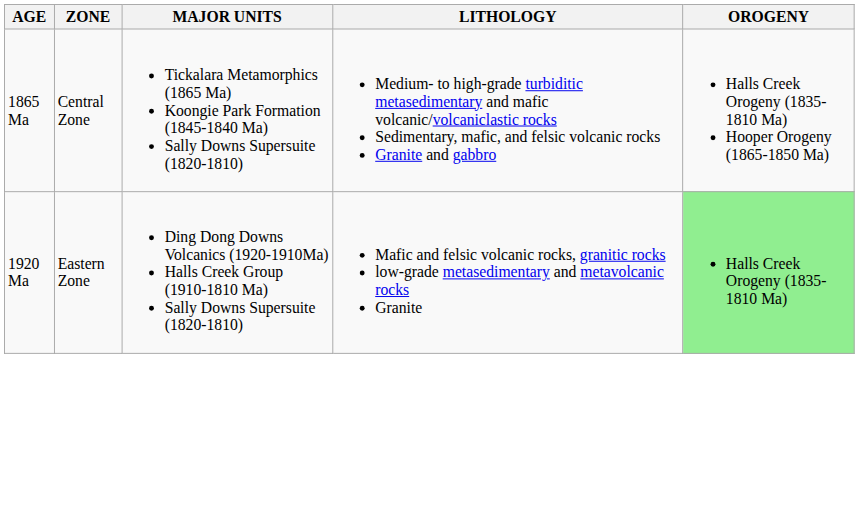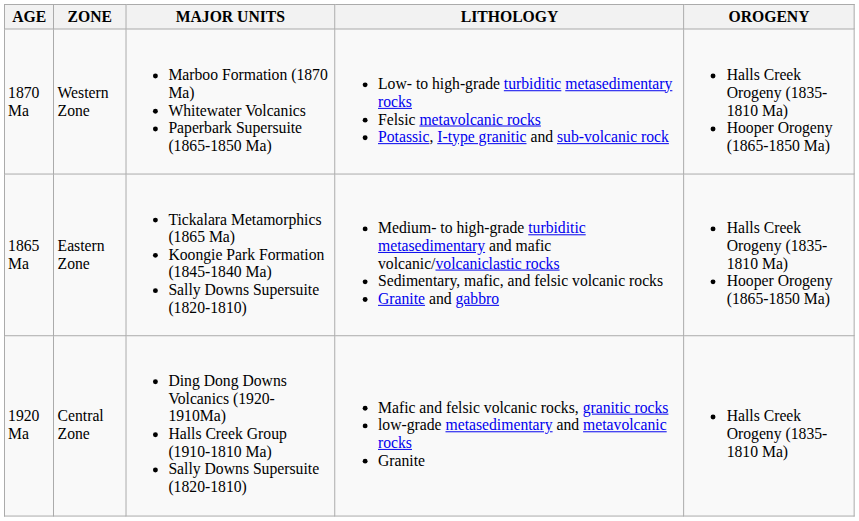 <table class="wikitable">
 <tr>
 <th>AGE</th>
 <th>ZONE</th>
 <th>MAJOR UNITS</th>
 <th>LITHOLOGY</th>
 <th>OROGENY</th>
 </tr>
 <tr>
+<td>1870 Ma</td>
+<td>Western Zone</td>
+<td><br><ul><li>Marboo Formation (1870 Ma)</li><li>Whitewater Volcanics</li><li>Paperbark Supersuite (1865-1850 Ma)</li></ul></td>
+<td><br><ul><li>Low- to high-grade <a href='#'>turbiditic</a> <a href='#'>metasedimentary rocks</a></li><li>Felsic <a href='#'>metavolcanic rocks</a></li><li><a href='#'>Potassic</a>, <a href='#'>I-type granitic</a> and <a href='#'>sub-volcanic rock</a></li></ul></td>
+<td><br><ul><li>Halls Creek Orogeny (1835-1810 Ma)</li><li>Hooper Orogeny (1865-1850 Ma)</li></ul></td>
+</tr>
+<tr>
 <td>1865 Ma</td>
-<td>Central Zone</td>
+<td>Eastern Zone</td>
 <td><br><ul><li>Tickalara Metamorphics (1865 Ma)</li><li>Koongie Park Formation (1845-1840 Ma)</li><li>Sally Downs Supersuite (1820-1810)</li></ul></td>
 <td><br><ul><li>Medium- to high-grade <a href='#'>turbiditic</a> <a href='#'>metasedimentary</a> and mafic volcanic/<a href='#'>volcaniclastic rocks</a></li><li>Sedimentary, mafic, and felsic volcanic rocks</li><li><a href='#'>Granite</a> and <a href='#'>gabbro</a></li></ul></td>
 <td><br><ul><li>Halls Creek Orogeny (1835-1810 Ma)</li><li>Hooper Orogeny (1865-1850 Ma)</li></ul></td>
 </tr>
 <tr>
 <td>1920 Ma</td>
-<td>Eastern Zone</td>
+<td>Central Zone</td>
 <td><br><ul><li>Ding Dong Downs Volcanics (1920-1910Ma)</li><li>Halls Creek Group (1910-1810 Ma)</li><li>Sally Downs Supersuite (1820-1810)</li></ul></td>
 <td><br><ul><li>Mafic and felsic volcanic rocks, <a href='#'>granitic rocks</a></li><li>low-grade <a href='#'>metasedimentary</a> and <a href='#'>metavolcanic rocks</a></li><li>Granite</li></ul></td>
-<td style="background: lightgreen;"><br><ul><li>Halls Creek Orogeny (1835-1810 Ma)</li></ul></td>
+<td><br><ul><li>Halls Creek Orogeny (1835-1810 Ma)</li></ul></td>
 </tr>
 </table>
